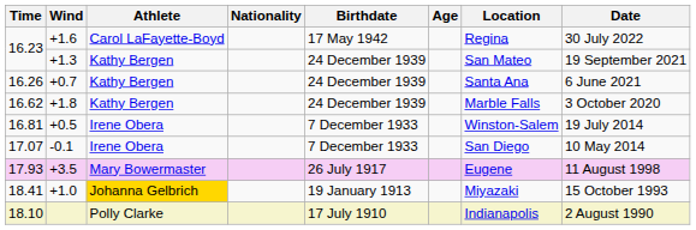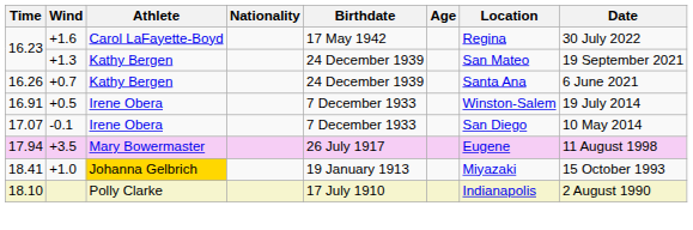 <table class="wikitable">
 <tr>
 <th>Time</th>
 <th>Wind</th>
 <th>Athlete</th>
 <th>Nationality</th>
 <th>Birthdate</th>
 <th>Age</th>
 <th>Location</th>
 <th>Date</th>
 </tr>
 <tr>
 <td rowspan=2>16.23</td>
 <td>+1.6</td>
 <td><a href='#'>Carol LaFayette-Boyd</a></td>
 <td></td>
 <td>17 May 1942</td>
 <td></td>
 <td><a href='#'>Regina</a></td>
 <td>30 July 2022</td>
 </tr>
 <tr>
 <td>+1.3</td>
 <td><a href='#'>Kathy Bergen</a></td>
 <td></td>
 <td>24 December 1939</td>
 <td></td>
 <td><a href='#'>San Mateo</a></td>
 <td>19 September 2021</td>
 </tr>
 <tr>
 <td>16.26</td>
 <td>+0.7</td>
 <td><a href='#'>Kathy Bergen</a></td>
 <td></td>
 <td>24 December 1939</td>
 <td></td>
 <td><a href='#'>Santa Ana</a></td>
 <td>6 June 2021</td>
 </tr>
 <tr>
-<td>16.62</td>
-<td>+1.8</td>
-<td><a href='#'>Kathy Bergen</a></td>
-<td></td>
-<td>24 December 1939</td>
-<td></td>
-<td><a href='#'>Marble Falls</a></td>
-<td>3 October 2020</td>
-</tr>
-<tr>
-<td>16.81</td>
+<td>16.91</td>
 <td>+0.5</td>
 <td><a href='#'>Irene Obera</a></td>
 <td></td>
 <td>7 December 1933</td>
 <td></td>
 <td><a href='#'>Winston-Salem</a></td>
 <td>19 July 2014</td>
 </tr>
 <tr>
 <td>17.07 </td>
 <td>-0.1</td>
 <td><a href='#'>Irene Obera</a></td>
 <td></td>
 <td>7 December 1933</td>
 <td></td>
 <td><a href='#'>San Diego</a></td>
 <td>10 May 2014</td>
 </tr>
 <tr bgcolor=#f6CEF5>
-<td>17.93</td>
+<td>17.94</td>
 <td>+3.5</td>
 <td><a href='#'>Mary Bowermaster</a></td>
 <td></td>
 <td>26 July 1917</td>
 <td></td>
 <td><a href='#'>Eugene</a></td>
 <td>11 August 1998</td>
 </tr>
 <tr>
 <td>18.41 </td>
 <td>+1.0</td>
 <td style="background: gold;">Johanna Gelbrich</td>
 <td></td>
 <td>19 January 1913</td>
 <td></td>
 <td><a href='#'>Miyazaki</a></td>
 <td>15 October 1993</td>
 </tr>
 <tr bgcolor=#f6F5CE>
 <td>18.10</td>
 <td></td>
 <td>Polly Clarke</td>
 <td></td>
 <td>17 July 1910</td>
 <td></td>
 <td><a href='#'>Indianapolis</a></td>
 <td>2 August 1990</td>
 </tr>
 </table>
